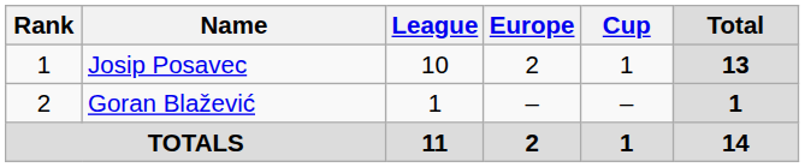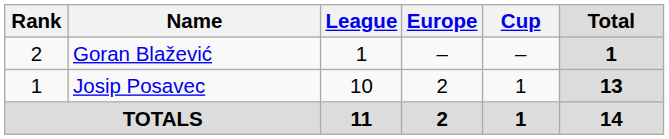 <table class="wikitable" style="font-size: 95%; text-align: center;">
 <tr>
 <th width=40>Rank</th>
 <th width=180>Name</th>
 <th width=50><a href='#'>League</a></th>
 <th width=50><a href='#'>Europe</a></th>
 <th width=50><a href='#'>Cup</a></th>
 <th width=70 style="background: #DCDCDC">Total</th>
 </tr>
 <tr>
+<td rowspan=1>2</td>
+<td style="text-align:left;"> <a href='#'>Goran Blažević</a></td>
+<td>1</td>
+<td>–</td>
+<td>–</td>
+<th style="background: #DCDCDC">1</th>
+</tr>
+<tr>
 <td rowspan=1>1</td>
 <td style="text-align:left;"> <a href='#'>Josip Posavec</a></td>
 <td>10</td>
 <td>2</td>
 <td>1</td>
 <th style="background: #DCDCDC">13</th>
-</tr>
-<tr>
-<td rowspan=1>2</td>
-<td style="text-align:left;"> <a href='#'>Goran Blažević</a></td>
-<td>1</td>
-<td>–</td>
-<td>–</td>
-<th style="background: #DCDCDC">1</th>
 </tr>
 <tr>
 <th colspan="2" align="center" style="background: #DCDCDC">TOTALS</th>
 <th style="background: #DCDCDC">11</th>
 <th style="background: #DCDCDC">2</th>
 <th style="background: #DCDCDC">1</th>
 <th style="background: #DCDCDC">14</th>
 </tr>
 </table>
